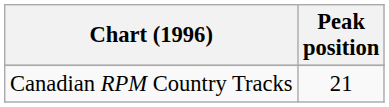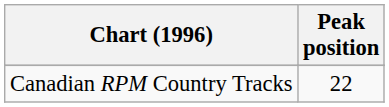 <table class="wikitable sortable">
 <tr>
 <th align="left">Chart (1996)</th>
 <th align="center">Peak<br>position</th>
 </tr>
 <tr>
 </tr>
 <tr>
 <td align="left">Canadian <em>RPM</em> Country Tracks</td>
-<td align="center">21</td>
+<td align="center">22</td>
 </tr>
 </table>
